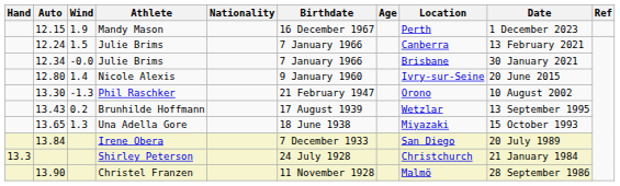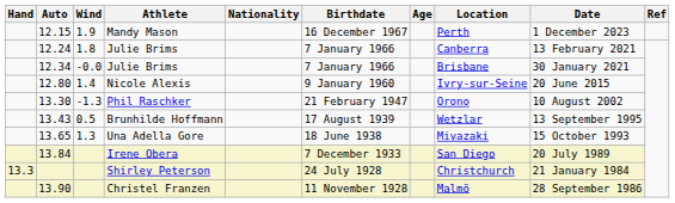 <table class="wikitable">
 <tr>
 <th>Hand</th>
 <th>Auto</th>
 <th>Wind</th>
 <th>Athlete</th>
 <th>Nationality</th>
 <th>Birthdate</th>
 <th>Age</th>
 <th>Location</th>
 <th>Date</th>
 <th>Ref</th>
 </tr>
 <tr>
 <td></td>
 <td>12.15</td>
 <td>1.9</td>
 <td>Mandy Mason</td>
 <td></td>
 <td>16 December 1967</td>
 <td></td>
 <td><a href='#'>Perth</a></td>
 <td>1 December 2023</td>
 <td></td>
 </tr>
 <tr>
 <td></td>
 <td>12.24</td>
-<td>1.5</td>
+<td>1.8</td>
 <td>Julie Brims</td>
 <td></td>
 <td>7 January 1966</td>
 <td></td>
 <td><a href='#'>Canberra</a></td>
 <td>13 February 2021</td>
 </tr>
 <tr>
 <td></td>
 <td>12.34</td>
 <td>-0.0</td>
 <td>Julie Brims</td>
 <td></td>
 <td>7 January 1966</td>
 <td></td>
 <td><a href='#'>Brisbane</a></td>
 <td>30 January 2021</td>
 </tr>
 <tr>
 <td></td>
 <td>12.80</td>
 <td>1.4</td>
 <td>Nicole Alexis</td>
 <td></td>
 <td>9 January 1960</td>
 <td></td>
 <td><a href='#'>Ivry-sur-Seine</a></td>
 <td>20 June 2015</td>
 </tr>
 <tr>
 <td></td>
 <td>13.30</td>
 <td>-1.3</td>
 <td><a href='#'>Phil Raschker</a></td>
 <td></td>
 <td>21 February 1947</td>
 <td></td>
 <td><a href='#'>Orono</a></td>
 <td>10 August 2002</td>
 </tr>
 <tr>
 <td></td>
 <td>13.43</td>
-<td>0.2</td>
+<td>0.5</td>
 <td>Brunhilde Hoffmann</td>
 <td></td>
 <td>17 August 1939</td>
 <td></td>
 <td><a href='#'>Wetzlar</a></td>
 <td>13 September 1995</td>
 </tr>
 <tr>
 <td></td>
 <td>13.65</td>
 <td>1.3</td>
 <td>Una Adella Gore</td>
 <td></td>
 <td>18 June 1938</td>
 <td></td>
 <td><a href='#'>Miyazaki</a></td>
 <td>15 October 1993</td>
 </tr>
 <tr bgcolor=#f6F5CE>
 <td></td>
 <td>13.84</td>
 <td></td>
 <td><a href='#'>Irene Obera</a></td>
 <td></td>
 <td>7 December 1933</td>
 <td></td>
 <td><a href='#'>San Diego</a></td>
 <td>20 July 1989</td>
 </tr>
 <tr bgcolor=#f6F5CE>
 <td>13.3</td>
 <td></td>
 <td></td>
 <td><a href='#'>Shirley Peterson</a></td>
 <td></td>
 <td>24 July 1928</td>
 <td></td>
 <td><a href='#'>Christchurch</a></td>
 <td>21 January 1984</td>
 </tr>
 <tr bgcolor=#f6F5CE>
 <td></td>
 <td>13.90</td>
 <td></td>
 <td>Christel Franzen</td>
 <td></td>
 <td>11 November 1928</td>
 <td></td>
 <td><a href='#'>Malmö</a></td>
 <td>28 September 1986</td>
 </tr>
 </table>
